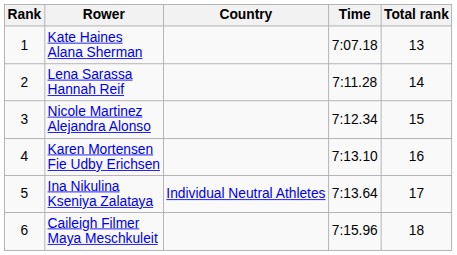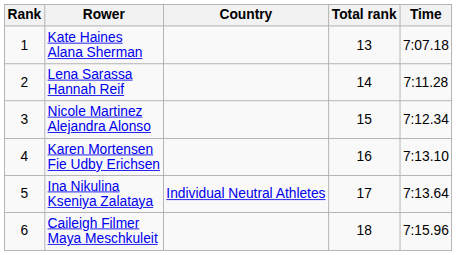 <table class="wikitable" style="text-align:center">
 <tr>
 <th>Rank</th>
 <th>Rower</th>
 <th>Country</th>
+<th>Total rank</th>
 <th>Time</th>
-<th>Total rank</th>
 </tr>
 <tr>
 <td>1</td>
 <td align="left"><a href='#'>Kate Haines</a><br><a href='#'>Alana Sherman</a></td>
 <td align="left"></td>
+<td>13</td>
 <td>7:07.18</td>
-<td>13</td>
 </tr>
 <tr>
 <td>2</td>
 <td align="left"><a href='#'>Lena Sarassa</a><br><a href='#'>Hannah Reif</a></td>
 <td align="left"></td>
+<td>14</td>
 <td>7:11.28</td>
-<td>14</td>
 </tr>
 <tr>
 <td>3</td>
 <td align="left"><a href='#'>Nicole Martinez</a><br><a href='#'>Alejandra Alonso</a></td>
 <td align="left"></td>
+<td>15</td>
 <td>7:12.34</td>
-<td>15</td>
 </tr>
 <tr>
 <td>4</td>
 <td align="left"><a href='#'>Karen Mortensen</a><br><a href='#'>Fie Udby Erichsen</a></td>
 <td align="left"></td>
+<td>16</td>
 <td>7:13.10</td>
-<td>16</td>
 </tr>
 <tr>
 <td>5</td>
 <td align="left"><a href='#'>Ina Nikulina</a><br><a href='#'>Kseniya Zalataya</a></td>
 <td align="left"><a href='#'>Individual Neutral Athletes</a></td>
+<td>17</td>
 <td>7:13.64</td>
-<td>17</td>
 </tr>
 <tr>
 <td>6</td>
 <td align="left"><a href='#'>Caileigh Filmer</a><br><a href='#'>Maya Meschkuleit</a></td>
 <td align="left"></td>
+<td>18</td>
 <td>7:15.96</td>
-<td>18</td>
 </tr>
 </table>
